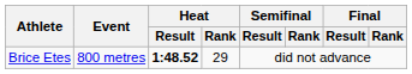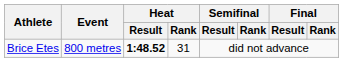 <table class="wikitable" style="font-size:90%">
 <tr>
 <th rowspan="2">Athlete</th>
 <th rowspan="2">Event</th>
 <th colspan="2">Heat</th>
 <th colspan="2">Semifinal</th>
 <th colspan="2">Final</th>
 </tr>
 <tr style="font-size:95%">
 <th>Result</th>
 <th>Rank</th>
 <th>Result</th>
 <th>Rank</th>
 <th>Result</th>
 <th>Rank</th>
 </tr>
 <tr style=text-align:center>
 <td style=text-align:left><a href='#'>Brice Etes</a></td>
 <td style=text-align:left><a href='#'>800 metres</a></td>
 <td><strong>1:48.52</strong></td>
-<td>29</td>
+<td>31</td>
 <td colspan="4">did not advance</td>
 </tr>
 </table>
